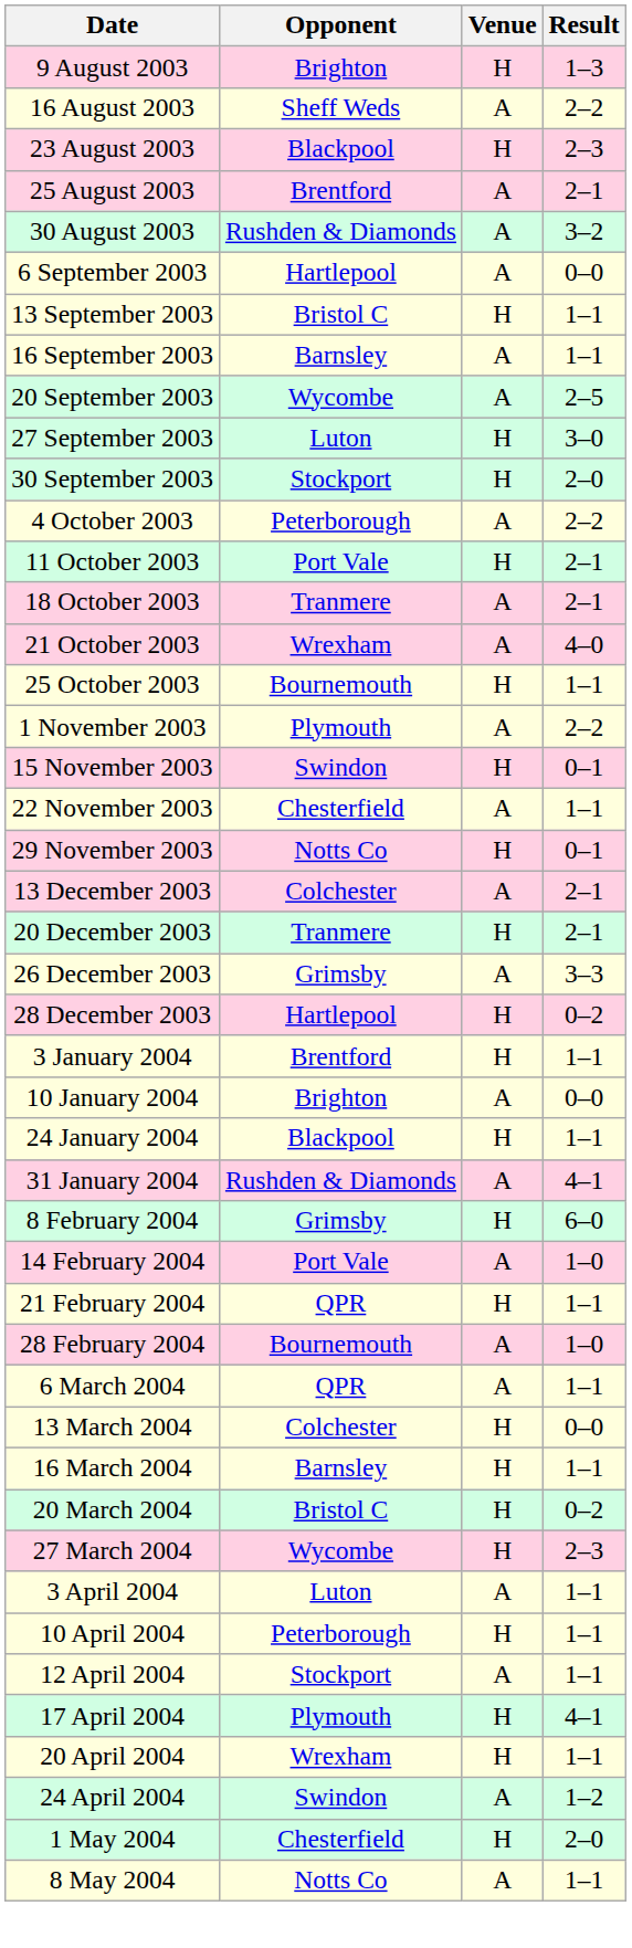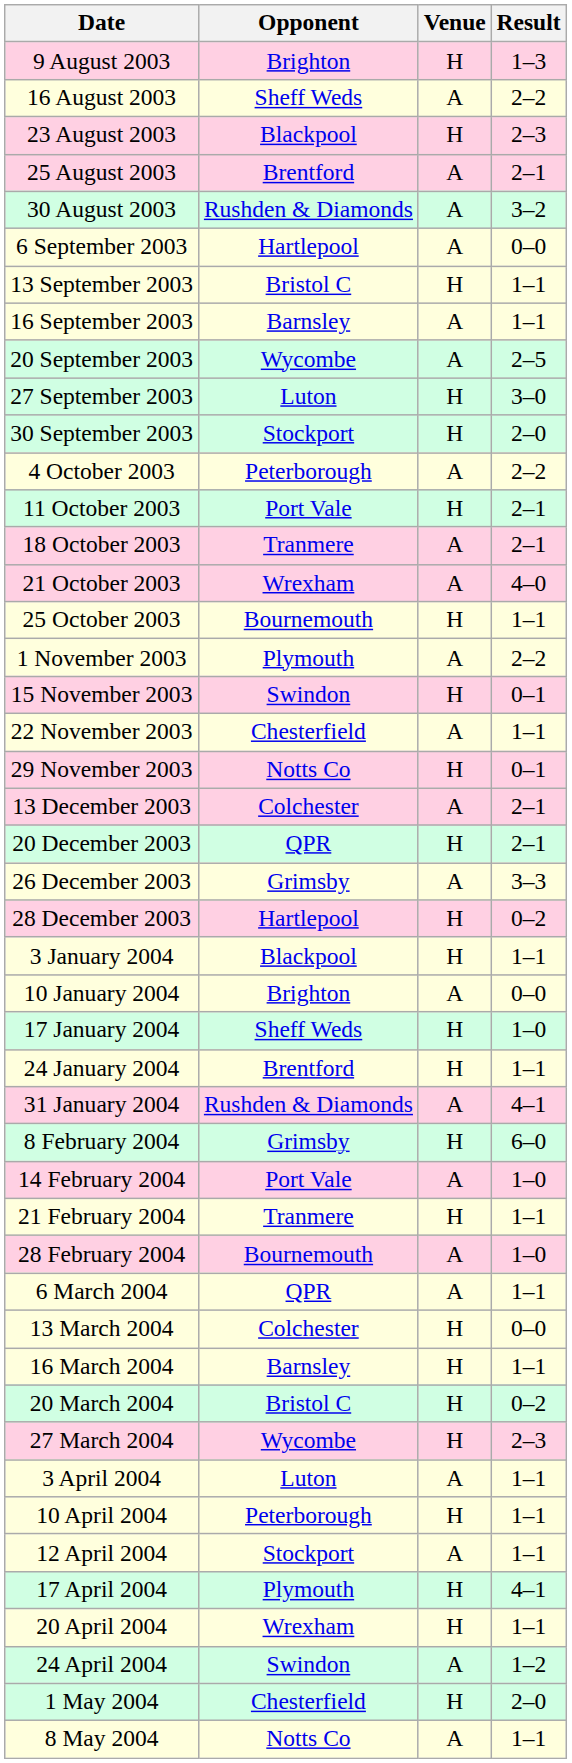 <table class="wikitable sortable" style="font-size:100%; text-align:center">
 <tr>
 <th>Date</th>
 <th>Opponent</th>
 <th>Venue</th>
 <th>Result</th>
 </tr>
 <tr style="background-color: #ffd0e3;">
 <td>9 August 2003</td>
 <td><a href='#'>Brighton</a></td>
 <td>H</td>
 <td>1–3</td>
 </tr>
 <tr style="background-color: #ffffdd;">
 <td>16 August 2003</td>
 <td><a href='#'>Sheff Weds</a></td>
 <td>A</td>
 <td>2–2</td>
 </tr>
 <tr style="background-color: #ffd0e3;">
 <td>23 August 2003</td>
 <td><a href='#'>Blackpool</a></td>
 <td>H</td>
 <td>2–3</td>
 </tr>
 <tr style="background-color: #ffd0e3;">
 <td>25 August 2003</td>
 <td><a href='#'>Brentford</a></td>
 <td>A</td>
 <td>2–1</td>
 </tr>
 <tr style="background-color: #d0ffe3;">
 <td>30 August 2003</td>
 <td><a href='#'>Rushden & Diamonds</a></td>
 <td>A</td>
 <td>3–2</td>
 </tr>
 <tr style="background-color: #ffffdd;">
 <td>6 September 2003</td>
 <td><a href='#'>Hartlepool</a></td>
 <td>A</td>
 <td>0–0</td>
 </tr>
 <tr style="background-color: #ffffdd;">
 <td>13 September 2003</td>
 <td><a href='#'>Bristol C</a></td>
 <td>H</td>
 <td>1–1</td>
 </tr>
 <tr style="background-color: #ffffdd;">
 <td>16 September 2003</td>
 <td><a href='#'>Barnsley</a></td>
 <td>A</td>
 <td>1–1</td>
 </tr>
 <tr style="background-color: #d0ffe3;">
 <td>20 September 2003</td>
 <td><a href='#'>Wycombe</a></td>
 <td>A</td>
 <td>2–5</td>
 </tr>
 <tr style="background-color: #d0ffe3;">
 <td>27 September 2003</td>
 <td><a href='#'>Luton</a></td>
 <td>H</td>
 <td>3–0</td>
 </tr>
 <tr style="background-color: #d0ffe3;">
 <td>30 September 2003</td>
 <td><a href='#'>Stockport</a></td>
 <td>H</td>
 <td>2–0</td>
 </tr>
 <tr style="background-color: #ffffdd;">
 <td>4 October 2003</td>
 <td><a href='#'>Peterborough</a></td>
 <td>A</td>
 <td>2–2</td>
 </tr>
 <tr style="background-color: #d0ffe3;">
 <td>11 October 2003</td>
 <td><a href='#'>Port Vale</a></td>
 <td>H</td>
 <td>2–1</td>
 </tr>
 <tr style="background-color: #ffd0e3;">
 <td>18 October 2003</td>
 <td><a href='#'>Tranmere</a></td>
 <td>A</td>
 <td>2–1</td>
 </tr>
 <tr style="background-color: #ffd0e3;">
 <td>21 October 2003</td>
 <td><a href='#'>Wrexham</a></td>
 <td>A</td>
 <td>4–0</td>
 </tr>
 <tr style="background-color: #ffffdd;">
 <td>25 October 2003</td>
 <td><a href='#'>Bournemouth</a></td>
 <td>H</td>
 <td>1–1</td>
 </tr>
 <tr style="background-color: #ffffdd;">
 <td>1 November 2003</td>
 <td><a href='#'>Plymouth</a></td>
 <td>A</td>
 <td>2–2</td>
 </tr>
 <tr style="background-color: #ffd0e3;">
 <td>15 November 2003</td>
 <td><a href='#'>Swindon</a></td>
 <td>H</td>
 <td>0–1</td>
 </tr>
 <tr style="background-color: #ffffdd;">
 <td>22 November 2003</td>
 <td><a href='#'>Chesterfield</a></td>
 <td>A</td>
 <td>1–1</td>
 </tr>
 <tr style="background-color: #ffd0e3;">
 <td>29 November 2003</td>
 <td><a href='#'>Notts Co</a></td>
 <td>H</td>
 <td>0–1</td>
 </tr>
 <tr style="background-color: #ffd0e3;">
 <td>13 December 2003</td>
 <td><a href='#'>Colchester</a></td>
 <td>A</td>
 <td>2–1</td>
 </tr>
 <tr style="background-color: #d0ffe3;">
 <td>20 December 2003</td>
-<td><a href='#'>Tranmere</a></td>
+<td><a href='#'>QPR</a></td>
 <td>H</td>
 <td>2–1</td>
 </tr>
 <tr style="background-color: #ffffdd;">
 <td>26 December 2003</td>
 <td><a href='#'>Grimsby</a></td>
 <td>A</td>
 <td>3–3</td>
 </tr>
 <tr style="background-color: #ffd0e3;">
 <td>28 December 2003</td>
 <td><a href='#'>Hartlepool</a></td>
 <td>H</td>
 <td>0–2</td>
 </tr>
 <tr style="background-color: #ffffdd;">
 <td>3 January 2004</td>
-<td><a href='#'>Brentford</a></td>
+<td><a href='#'>Blackpool</a></td>
 <td>H</td>
 <td>1–1</td>
 </tr>
 <tr style="background-color: #ffffdd;">
 <td>10 January 2004</td>
 <td><a href='#'>Brighton</a></td>
 <td>A</td>
 <td>0–0</td>
 </tr>
+<tr style="background-color: #d0ffe3;">
+<td>17 January 2004</td>
+<td><a href='#'>Sheff Weds</a></td>
+<td>H</td>
+<td>1–0</td>
+</tr>
 <tr style="background-color: #ffffdd;">
 <td>24 January 2004</td>
-<td><a href='#'>Blackpool</a></td>
+<td><a href='#'>Brentford</a></td>
 <td>H</td>
 <td>1–1</td>
 </tr>
 <tr style="background-color: #ffd0e3;">
 <td>31 January 2004</td>
 <td><a href='#'>Rushden & Diamonds</a></td>
 <td>A</td>
 <td>4–1</td>
 </tr>
 <tr style="background-color: #d0ffe3;">
 <td>8 February 2004</td>
 <td><a href='#'>Grimsby</a></td>
 <td>H</td>
 <td>6–0</td>
 </tr>
 <tr style="background-color: #ffd0e3;">
 <td>14 February 2004</td>
 <td><a href='#'>Port Vale</a></td>
 <td>A</td>
 <td>1–0</td>
 </tr>
 <tr style="background-color: #ffffdd;">
 <td>21 February 2004</td>
-<td><a href='#'>QPR</a></td>
+<td><a href='#'>Tranmere</a></td>
 <td>H</td>
 <td>1–1</td>
 </tr>
 <tr style="background-color: #ffd0e3;">
 <td>28 February 2004</td>
 <td><a href='#'>Bournemouth</a></td>
 <td>A</td>
 <td>1–0</td>
 </tr>
 <tr style="background-color: #ffffdd;">
 <td>6 March 2004</td>
 <td><a href='#'>QPR</a></td>
 <td>A</td>
 <td>1–1</td>
 </tr>
 <tr style="background-color: #ffffdd;">
 <td>13 March 2004</td>
 <td><a href='#'>Colchester</a></td>
 <td>H</td>
 <td>0–0</td>
 </tr>
 <tr style="background-color: #ffffdd;">
 <td>16 March 2004</td>
 <td><a href='#'>Barnsley</a></td>
 <td>H</td>
 <td>1–1</td>
 </tr>
 <tr style="background-color: #d0ffe3;">
 <td>20 March 2004</td>
 <td><a href='#'>Bristol C</a></td>
 <td>H</td>
 <td>0–2</td>
 </tr>
 <tr style="background-color: #ffd0e3;">
 <td>27 March 2004</td>
 <td><a href='#'>Wycombe</a></td>
 <td>H</td>
 <td>2–3</td>
 </tr>
 <tr style="background-color: #ffffdd;">
 <td>3 April 2004</td>
 <td><a href='#'>Luton</a></td>
 <td>A</td>
 <td>1–1</td>
 </tr>
 <tr style="background-color: #ffffdd;">
 <td>10 April 2004</td>
 <td><a href='#'>Peterborough</a></td>
 <td>H</td>
 <td>1–1</td>
 </tr>
 <tr style="background-color: #ffffdd;">
 <td>12 April 2004</td>
 <td><a href='#'>Stockport</a></td>
 <td>A</td>
 <td>1–1</td>
 </tr>
 <tr style="background-color: #d0ffe3;">
 <td>17 April 2004</td>
 <td><a href='#'>Plymouth</a></td>
 <td>H</td>
 <td>4–1</td>
 </tr>
 <tr style="background-color: #ffffdd;">
 <td>20 April 2004</td>
 <td><a href='#'>Wrexham</a></td>
 <td>H</td>
 <td>1–1</td>
 </tr>
 <tr style="background-color: #d0ffe3;">
 <td>24 April 2004</td>
 <td><a href='#'>Swindon</a></td>
 <td>A</td>
 <td>1–2</td>
 </tr>
 <tr style="background-color: #d0ffe3;">
 <td>1 May 2004</td>
 <td><a href='#'>Chesterfield</a></td>
 <td>H</td>
 <td>2–0</td>
 </tr>
 <tr style="background-color: #ffffdd;">
 <td>8 May 2004</td>
 <td><a href='#'>Notts Co</a></td>
 <td>A</td>
 <td>1–1</td>
 </tr>
 </table>
